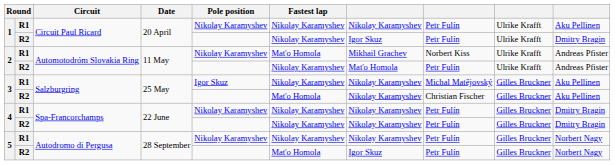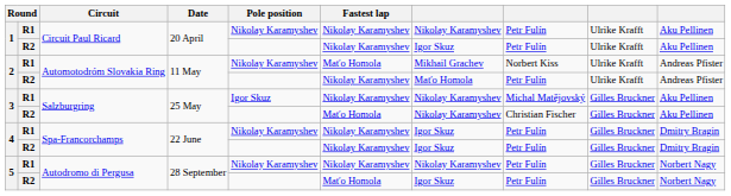 <table class="wikitable" style="font-size: 85%">
 <tr>
 <th colspan=2>Round</th>
 <th>Circuit</th>
 <th>Date</th>
 <th>Pole position</th>
 <th>Fastest lap</th>
 <th></th>
 <th></th>
 <th></th>
 <th></th>
 </tr>
 <tr>
 <th rowspan=2>1</th>
 <th>R1</th>
 <td rowspan=2> <a href='#'>Circuit Paul Ricard</a></td>
 <td rowspan=2>20 April</td>
 <td> <a href='#'>Nikolay Karamyshev</a></td>
 <td> <a href='#'>Nikolay Karamyshev</a></td>
 <td> <a href='#'>Nikolay Karamyshev</a></td>
 <td> <a href='#'>Petr Fulín</a></td>
 <td> Ulrike Krafft</td>
 <td> <a href='#'>Aku Pellinen</a></td>
 </tr>
 <tr>
 <th>R2</th>
 <td></td>
 <td> <a href='#'>Nikolay Karamyshev</a></td>
 <td> <a href='#'>Igor Skuz</a></td>
 <td> <a href='#'>Petr Fulín</a></td>
 <td> Ulrike Krafft</td>
-<td> <a href='#'>Dmitry Bragin</a></td>
+<td> <a href='#'>Aku Pellinen</a></td>
 </tr>
 <tr>
 <th rowspan=2>2</th>
 <th>R1</th>
 <td rowspan=2> <a href='#'>Automotodróm Slovakia Ring</a></td>
 <td rowspan=2>11 May</td>
 <td> <a href='#'>Nikolay Karamyshev</a></td>
 <td> <a href='#'>Maťo Homola</a></td>
 <td> <a href='#'>Mikhail Grachev</a></td>
 <td> Norbert Kiss</td>
 <td> Ulrike Krafft</td>
 <td> Andreas Pfister</td>
 </tr>
 <tr>
 <th>R2</th>
 <td></td>
 <td> <a href='#'>Nikolay Karamyshev</a></td>
 <td> <a href='#'>Maťo Homola</a></td>
 <td> <a href='#'>Petr Fulín</a></td>
 <td> Ulrike Krafft</td>
 <td> Andreas Pfister</td>
 </tr>
 <tr>
 <th rowspan=2>3</th>
 <th>R1</th>
 <td rowspan=2> <a href='#'>Salzburgring</a></td>
 <td rowspan=2>25 May</td>
 <td> <a href='#'>Igor Skuz</a></td>
 <td> <a href='#'>Nikolay Karamyshev</a></td>
 <td> <a href='#'>Nikolay Karamyshev</a></td>
 <td> <a href='#'>Michal Matějovský</a></td>
 <td> <a href='#'>Gilles Bruckner</a></td>
 <td> <a href='#'>Aku Pellinen</a></td>
 </tr>
 <tr>
 <th>R2</th>
 <td></td>
 <td> <a href='#'>Maťo Homola</a></td>
 <td> <a href='#'>Nikolay Karamyshev</a></td>
 <td> Christian Fischer</td>
 <td> <a href='#'>Gilles Bruckner</a></td>
 <td> <a href='#'>Aku Pellinen</a></td>
 </tr>
 <tr>
 <th rowspan=2>4</th>
 <th>R1</th>
 <td rowspan=2> <a href='#'>Spa-Francorchamps</a></td>
 <td rowspan=2>22 June</td>
 <td> <a href='#'>Nikolay Karamyshev</a></td>
 <td> <a href='#'>Nikolay Karamyshev</a></td>
-<td> <a href='#'>Nikolay Karamyshev</a></td>
+<td> <a href='#'>Igor Skuz</a></td>
 <td> <a href='#'>Petr Fulín</a></td>
 <td> <a href='#'>Gilles Bruckner</a></td>
 <td> <a href='#'>Dmitry Bragin</a></td>
 </tr>
 <tr>
 <th>R2</th>
 <td></td>
 <td> <a href='#'>Nikolay Karamyshev</a></td>
-<td> <a href='#'>Nikolay Karamyshev</a></td>
+<td> <a href='#'>Igor Skuz</a></td>
 <td> <a href='#'>Petr Fulín</a></td>
 <td> <a href='#'>Gilles Bruckner</a></td>
 <td> <a href='#'>Dmitry Bragin</a></td>
 </tr>
 <tr>
 <th rowspan=2>5</th>
 <th>R1</th>
 <td rowspan=2> <a href='#'>Autodromo di Pergusa</a></td>
 <td rowspan=2>28 September</td>
 <td> <a href='#'>Nikolay Karamyshev</a></td>
 <td> <a href='#'>Nikolay Karamyshev</a></td>
 <td> <a href='#'>Nikolay Karamyshev</a></td>
 <td> <a href='#'>Petr Fulín</a></td>
 <td> <a href='#'>Gilles Bruckner</a></td>
 <td> <a href='#'>Norbert Nagy</a></td>
 </tr>
 <tr>
 <th>R2</th>
 <td></td>
 <td> <a href='#'>Maťo Homola</a></td>
 <td> <a href='#'>Igor Skuz</a></td>
 <td> <a href='#'>Petr Fulín</a></td>
 <td> <a href='#'>Gilles Bruckner</a></td>
 <td> <a href='#'>Norbert Nagy</a></td>
 </tr>
 </table>
